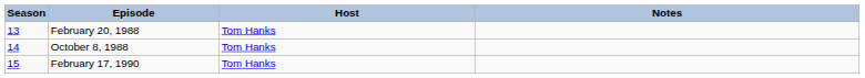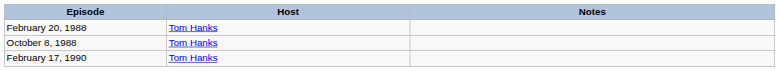 <table class="wikitable" style="width:100%;">
 <tr>
-<th style="background:#B0C4DE;" width="5%">Season</th>
 <th style="background:#B0C4DE;" width="20%">Episode</th>
 <th style="background:#B0C4DE;" width="30%">Host</th>
 <th style="background:#B0C4DE;" width="45%">Notes</th>
 </tr>
 <tr>
-<td><a href='#'>13</a></td>
 <td>February 20, 1988</td>
 <td><a href='#'>Tom Hanks</a></td>
 <td></td>
 </tr>
 <tr>
-<td><a href='#'>14</a></td>
 <td>October 8, 1988</td>
 <td><a href='#'>Tom Hanks</a></td>
 <td></td>
 </tr>
 <tr>
-<td><a href='#'>15</a></td>
 <td>February 17, 1990</td>
 <td><a href='#'>Tom Hanks</a></td>
 <td></td>
 </tr>
 </table>
